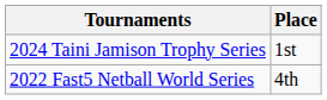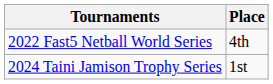 <table class="wikitable">
 <tr>
 <th>Tournaments</th>
 <th>Place</th>
 </tr>
 <tr>
+<td><a href='#'>2022 Fast5 Netball World Series</a></td>
+<td>4th</td>
+</tr>
+<tr>
 <td><a href='#'>2024 Taini Jamison Trophy Series</a></td>
 <td>1st</td>
 </tr>
-<tr>
-<td><a href='#'>2022 Fast5 Netball World Series</a></td>
-<td>4th</td>
-</tr>
 </table>
